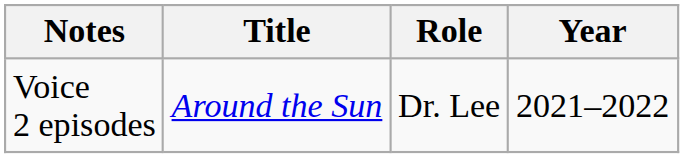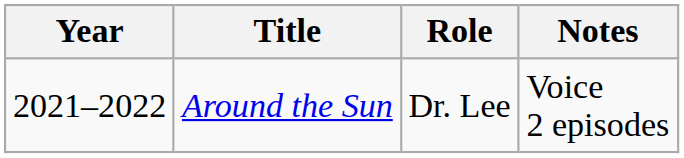 <table class="wikitable sortable">
 <tr>
-<th class="unsortable">Notes</th>
+<th>Year</th>
 <th>Title</th>
 <th>Role</th>
-<th>Year</th>
+<th class="unsortable">Notes</th>
 </tr>
 <tr>
-<td>Voice<br>2 episodes</td>
+<td>2021–2022</td>
 <td><em><a href='#'>Around the Sun</a></em></td>
 <td>Dr. Lee</td>
-<td>2021–2022</td>
+<td>Voice<br>2 episodes</td>
 </tr>
 </table>
